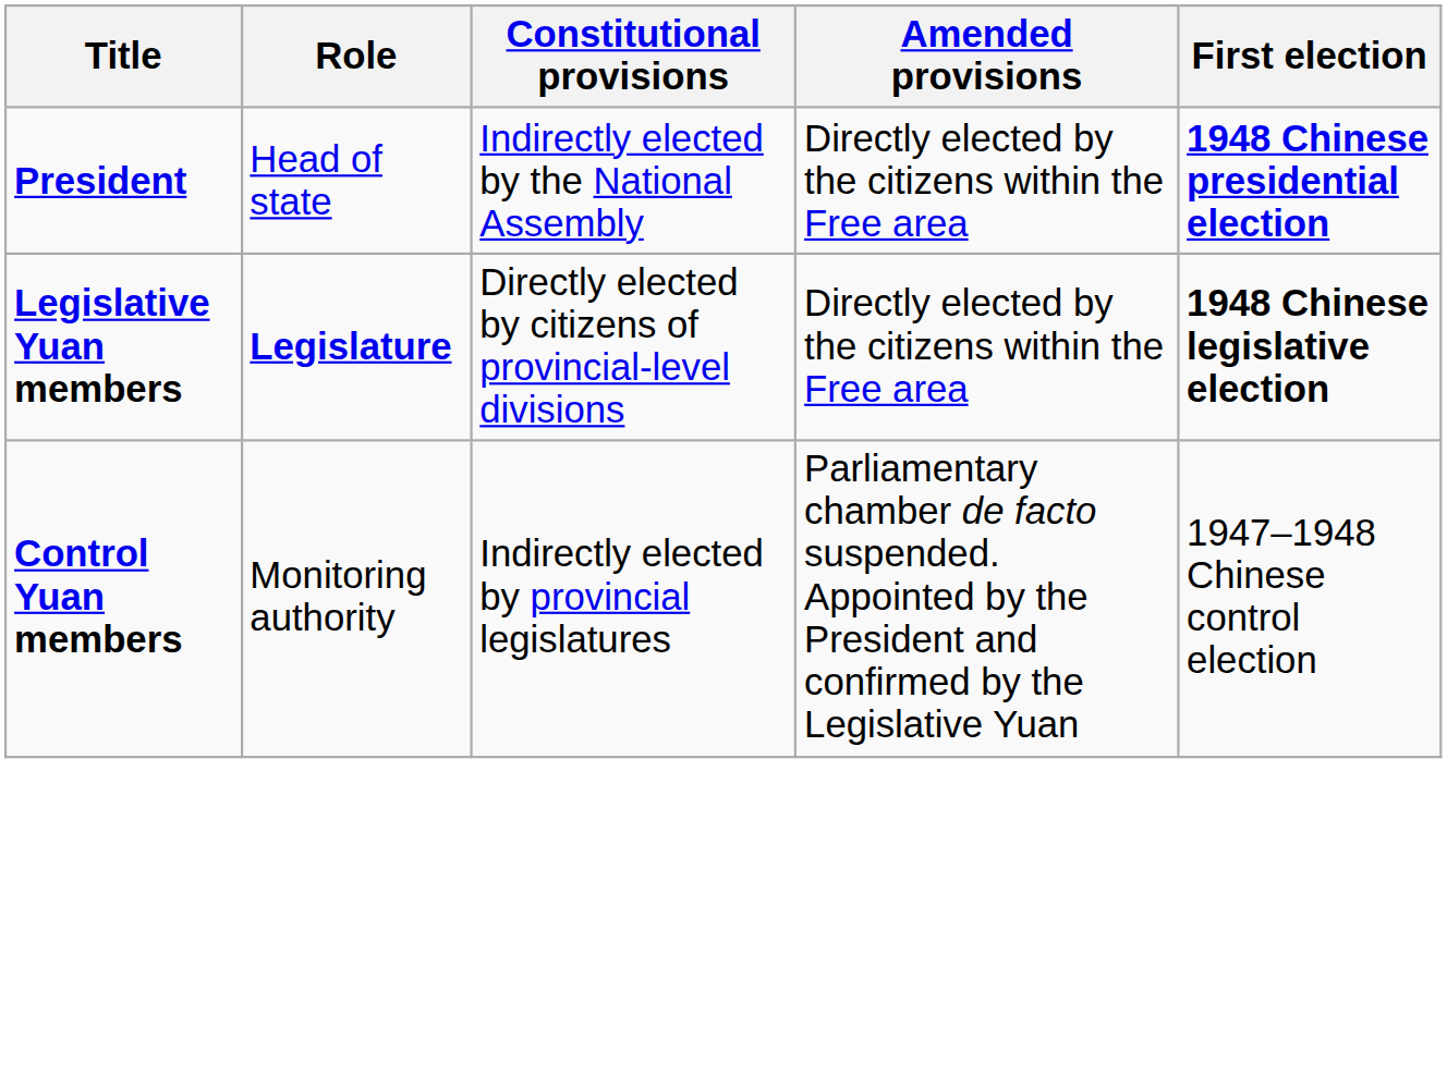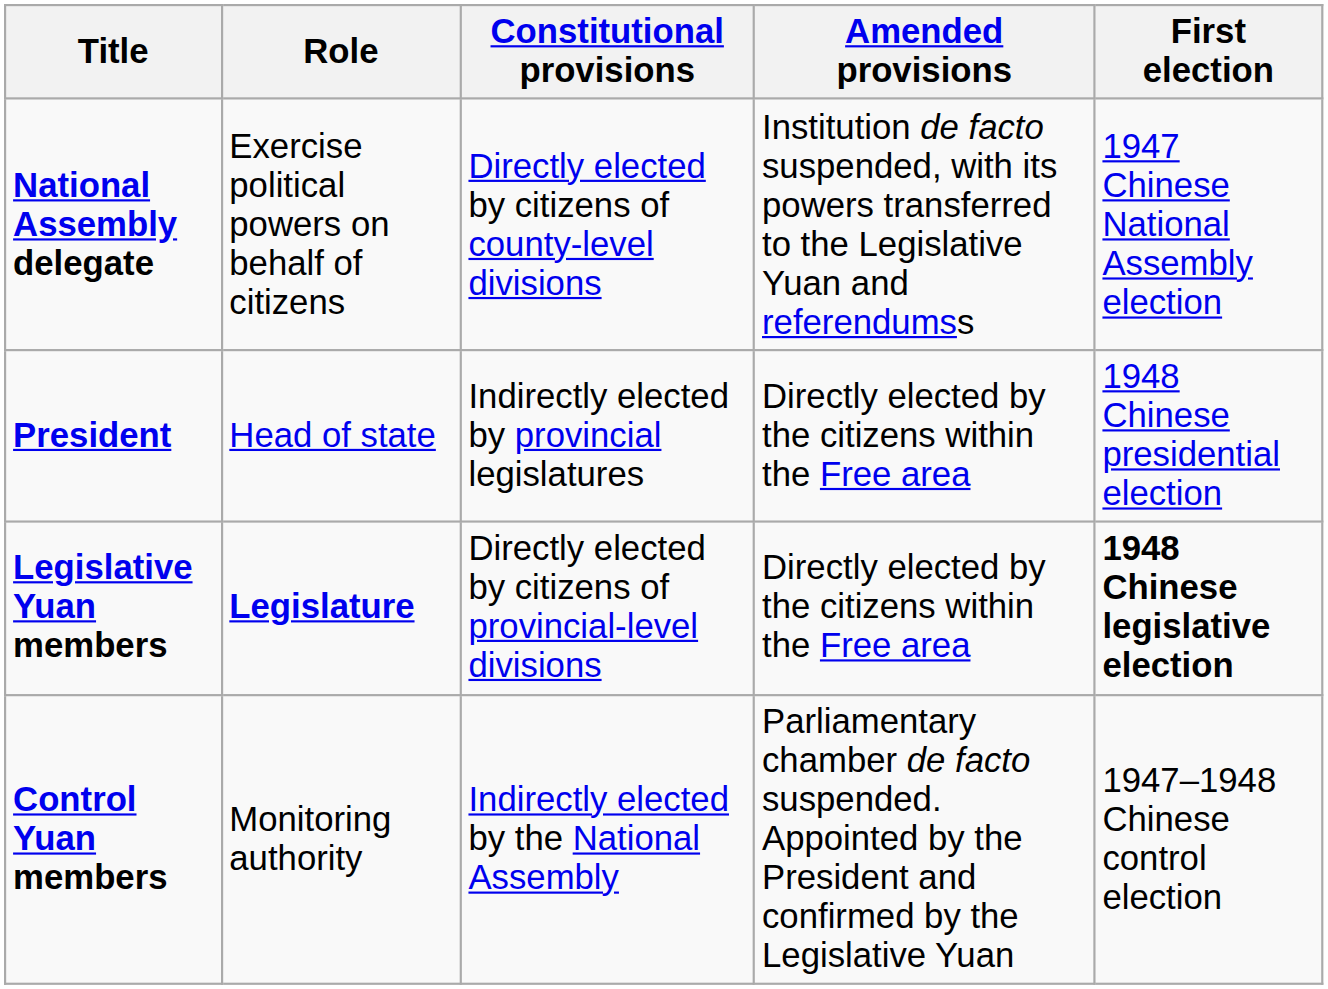 <table class=wikitable>
 <tr>
 <th>Title</th>
 <th>Role</th>
 <th><a href='#'>Constitutional</a> provisions</th>
 <th><a href='#'>Amended</a> provisions</th>
 <th>First election</th>
 </tr>
 <tr>
+<td><strong><a href='#'>National Assembly</a> delegate</strong></td>
+<td>Exercise political powers on behalf of citizens</td>
+<td><a href='#'>Directly elected</a> by citizens of <a href='#'>county-level divisions</a></td>
+<td>Institution <em>de facto</em> suspended, with its powers transferred to the Legislative Yuan and <a href='#'>referendums</a>s</td>
+<td><a href='#'>1947 Chinese National Assembly election</a></td>
+</tr>
+<tr>
 <td><strong><a href='#'>President</a></strong></td>
 <td><a href='#'>Head of state</a></td>
-<td><a href='#'>Indirectly elected</a> by the <a href='#'>National Assembly</a></td>
+<td>Indirectly elected by <a href='#'>provincial</a> legislatures</td>
 <td>Directly elected by the citizens within the <a href='#'>Free area</a></td>
-<td><strong><a href='#'>1948 Chinese presidential election</a></strong></td>
+<td><a href='#'>1948 Chinese presidential election</a></td>
 </tr>
 <tr>
 <td><strong><a href='#'>Legislative Yuan</a> members</strong></td>
 <td><strong><a href='#'>Legislature</a></strong></td>
 <td>Directly elected by citizens of <a href='#'>provincial-level divisions</a></td>
 <td>Directly elected by the citizens within the <a href='#'>Free area</a></td>
 <td><strong>1948 Chinese legislative election</strong></td>
 </tr>
 <tr>
 <td><strong><a href='#'>Control Yuan</a> members</strong></td>
 <td>Monitoring authority</td>
-<td>Indirectly elected by <a href='#'>provincial</a> legislatures</td>
+<td><a href='#'>Indirectly elected</a> by the <a href='#'>National Assembly</a></td>
 <td>Parliamentary chamber <em>de facto</em> suspended. Appointed by the President and confirmed by the Legislative Yuan</td>
 <td>1947–1948 Chinese control election</td>
 </tr>
 </table>
